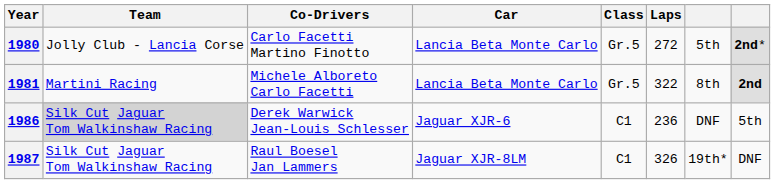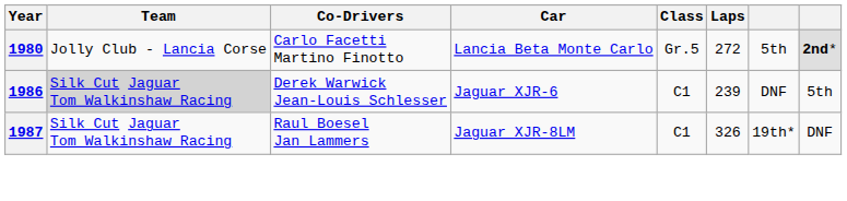 <table class="wikitable" style="text-align:center; font-size:90%">
 <tr>
 <th>Year</th>
 <th>Team</th>
 <th>Co-Drivers</th>
 <th>Car</th>
 <th>Class</th>
 <th>Laps</th>
 <th></th>
 <th></th>
 </tr>
 <tr>
 <th><a href='#'>1980</a></th>
 <td align="left" nowrap> Jolly Club - <a href='#'>Lancia</a> Corse</td>
 <td align="left" nowrap> <a href='#'>Carlo Facetti</a><br> Martino Finotto</td>
 <td align="left" nowrap><a href='#'>Lancia Beta Monte Carlo</a></td>
 <td>Gr.5</td>
 <td>272</td>
 <td>5th</td>
 <td style="background:#DFDFDF;"><strong>2nd</strong>*</td>
 </tr>
 <tr>
-<th><a href='#'>1981</a></th>
-<td align="left" nowrap> <a href='#'>Martini Racing</a></td>
-<td align="left" nowrap> <a href='#'>Michele Alboreto</a><br> <a href='#'>Carlo Facetti</a></td>
-<td align="left" nowrap><a href='#'>Lancia Beta Monte Carlo</a></td>
-<td>Gr.5</td>
-<td>322</td>
-<td>8th</td>
-<td style="background:#DFDFDF;"><strong>2nd</strong></td>
-</tr>
-<tr>
 <th><a href='#'>1986</a></th>
 <td align="left" nowrap style="background: lightgrey;"> <a href='#'>Silk Cut</a> <a href='#'>Jaguar</a><br> <a href='#'>Tom Walkinshaw Racing</a></td>
 <td align="left" nowrap> <a href='#'>Derek Warwick</a><br> <a href='#'>Jean-Louis Schlesser</a></td>
 <td align="left" nowrap><a href='#'>Jaguar XJR-6</a></td>
 <td>C1</td>
-<td>236</td>
+<td>239</td>
 <td>DNF</td>
 <td>5th</td>
 </tr>
 <tr>
 <th><a href='#'>1987</a></th>
 <td align="left" nowrap> <a href='#'>Silk Cut</a> <a href='#'>Jaguar</a><br> <a href='#'>Tom Walkinshaw Racing</a></td>
 <td align="left" nowrap> <a href='#'>Raul Boesel</a><br> <a href='#'>Jan Lammers</a></td>
 <td align="left" nowrap><a href='#'>Jaguar XJR-8LM</a></td>
 <td>C1</td>
 <td>326</td>
 <td>19th*</td>
 <td>DNF</td>
 </tr>
 </table>
